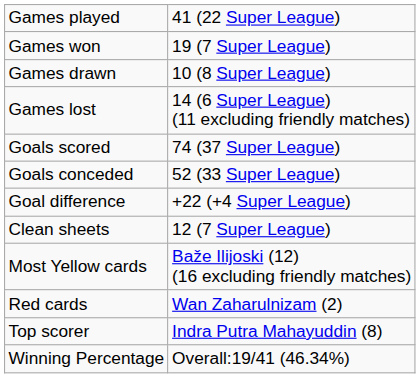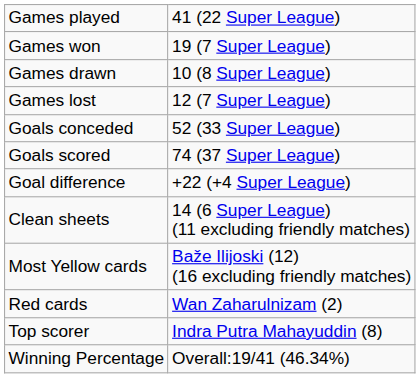 <table class="wikitable">
 <tr>
 <td>Games played</td>
 <td>41 (22 <a href='#'>Super League</a>)</td>
 </tr>
 <tr>
 <td>Games won</td>
 <td>19 (7 <a href='#'>Super League</a>)</td>
 </tr>
 <tr>
 <td>Games drawn</td>
 <td>10 (8 <a href='#'>Super League</a>)</td>
 </tr>
 <tr>
 <td>Games lost</td>
-<td>14 (6 <a href='#'>Super League</a>)<br>(11 excluding friendly matches)</td>
+<td>12 (7 <a href='#'>Super League</a>)</td>
+</tr>
+<tr>
+<td>Goals conceded</td>
+<td>52 (33 <a href='#'>Super League</a>)</td>
 </tr>
 <tr>
 <td>Goals scored</td>
 <td>74 (37 <a href='#'>Super League</a>)</td>
-</tr>
-<tr>
-<td>Goals conceded</td>
-<td>52 (33 <a href='#'>Super League</a>)</td>
 </tr>
 <tr>
 <td>Goal difference</td>
 <td>+22 (+4 <a href='#'>Super League</a>)</td>
 </tr>
 <tr>
 <td>Clean sheets</td>
-<td>12 (7 <a href='#'>Super League</a>)</td>
+<td>14 (6 <a href='#'>Super League</a>)<br>(11 excluding friendly matches)</td>
 </tr>
 <tr>
 <td>Most Yellow cards</td>
 <td><a href='#'>Baže Ilijoski</a> (12)<br>(16 excluding friendly matches)</td>
 </tr>
 <tr>
 <td>Red cards</td>
 <td><a href='#'>Wan Zaharulnizam</a> (2)</td>
 </tr>
 <tr>
 <td>Top scorer</td>
 <td><a href='#'>Indra Putra Mahayuddin</a> (8)</td>
 </tr>
 <tr>
 <td>Winning Percentage</td>
 <td>Overall:19/41 (46.34%)</td>
 </tr>
 </table>
